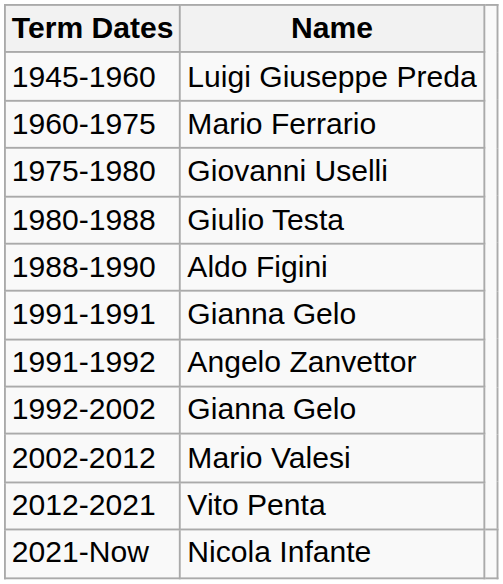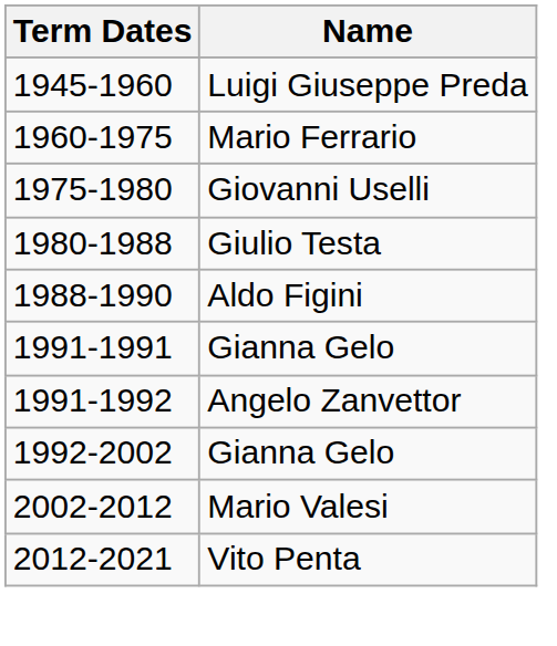 <table class="wikitable">
 <tr>
 <th>Term Dates</th>
 <th>Name</th>
 </tr>
 <tr>
 <td>1945-1960</td>
 <td>Luigi Giuseppe Preda</td>
 </tr>
 <tr>
 <td>1960-1975</td>
 <td>Mario Ferrario</td>
 </tr>
 <tr>
 <td>1975-1980</td>
 <td>Giovanni Uselli</td>
 </tr>
 <tr>
 <td>1980-1988</td>
 <td>Giulio Testa</td>
 </tr>
 <tr>
 <td>1988-1990</td>
 <td>Aldo Figini</td>
 </tr>
 <tr>
 <td>1991-1991</td>
 <td>Gianna Gelo</td>
 </tr>
 <tr>
 <td>1991-1992</td>
 <td>Angelo Zanvettor</td>
 </tr>
 <tr>
 <td>1992-2002</td>
 <td>Gianna Gelo</td>
 </tr>
 <tr>
 <td>2002-2012</td>
 <td>Mario Valesi</td>
 </tr>
 <tr>
 <td>2012-2021</td>
 <td>Vito Penta</td>
 </tr>
-<tr>
-<td>2021-Now</td>
-<td>Nicola Infante</td>
-<td></td>
-</tr>
 </table>
